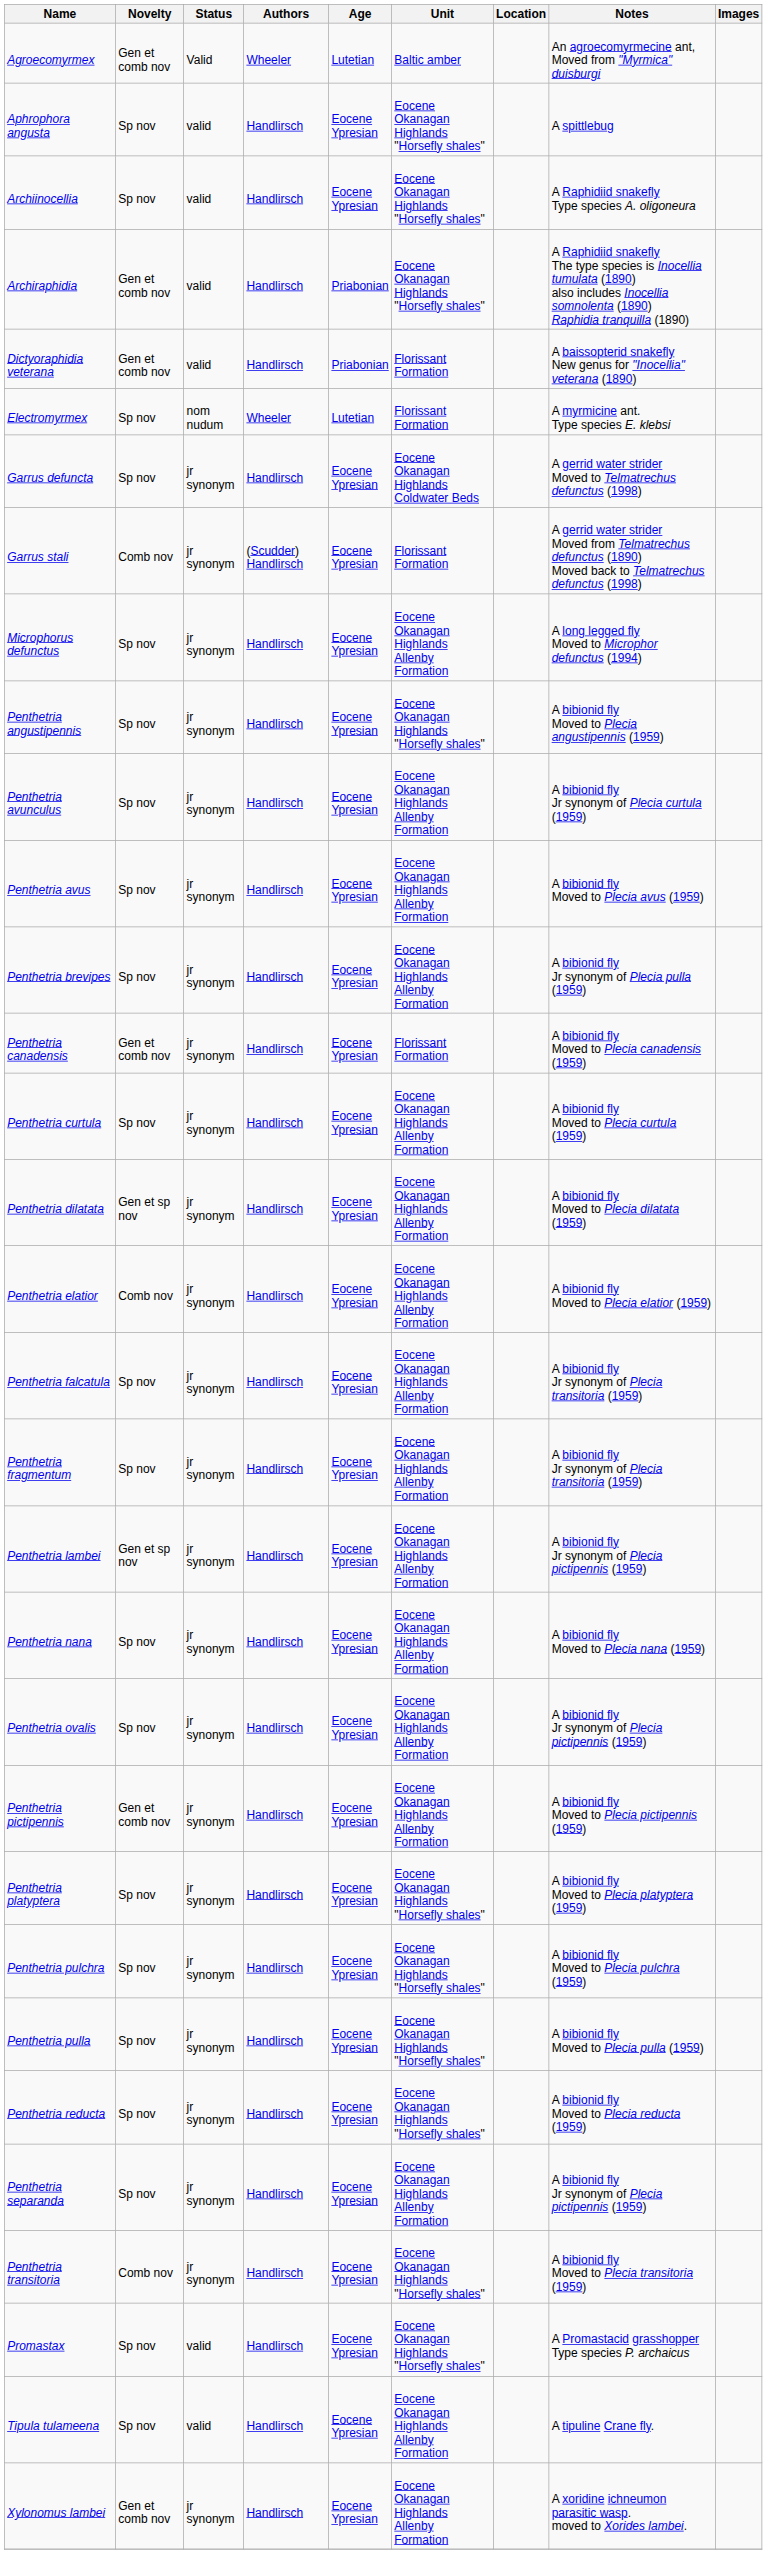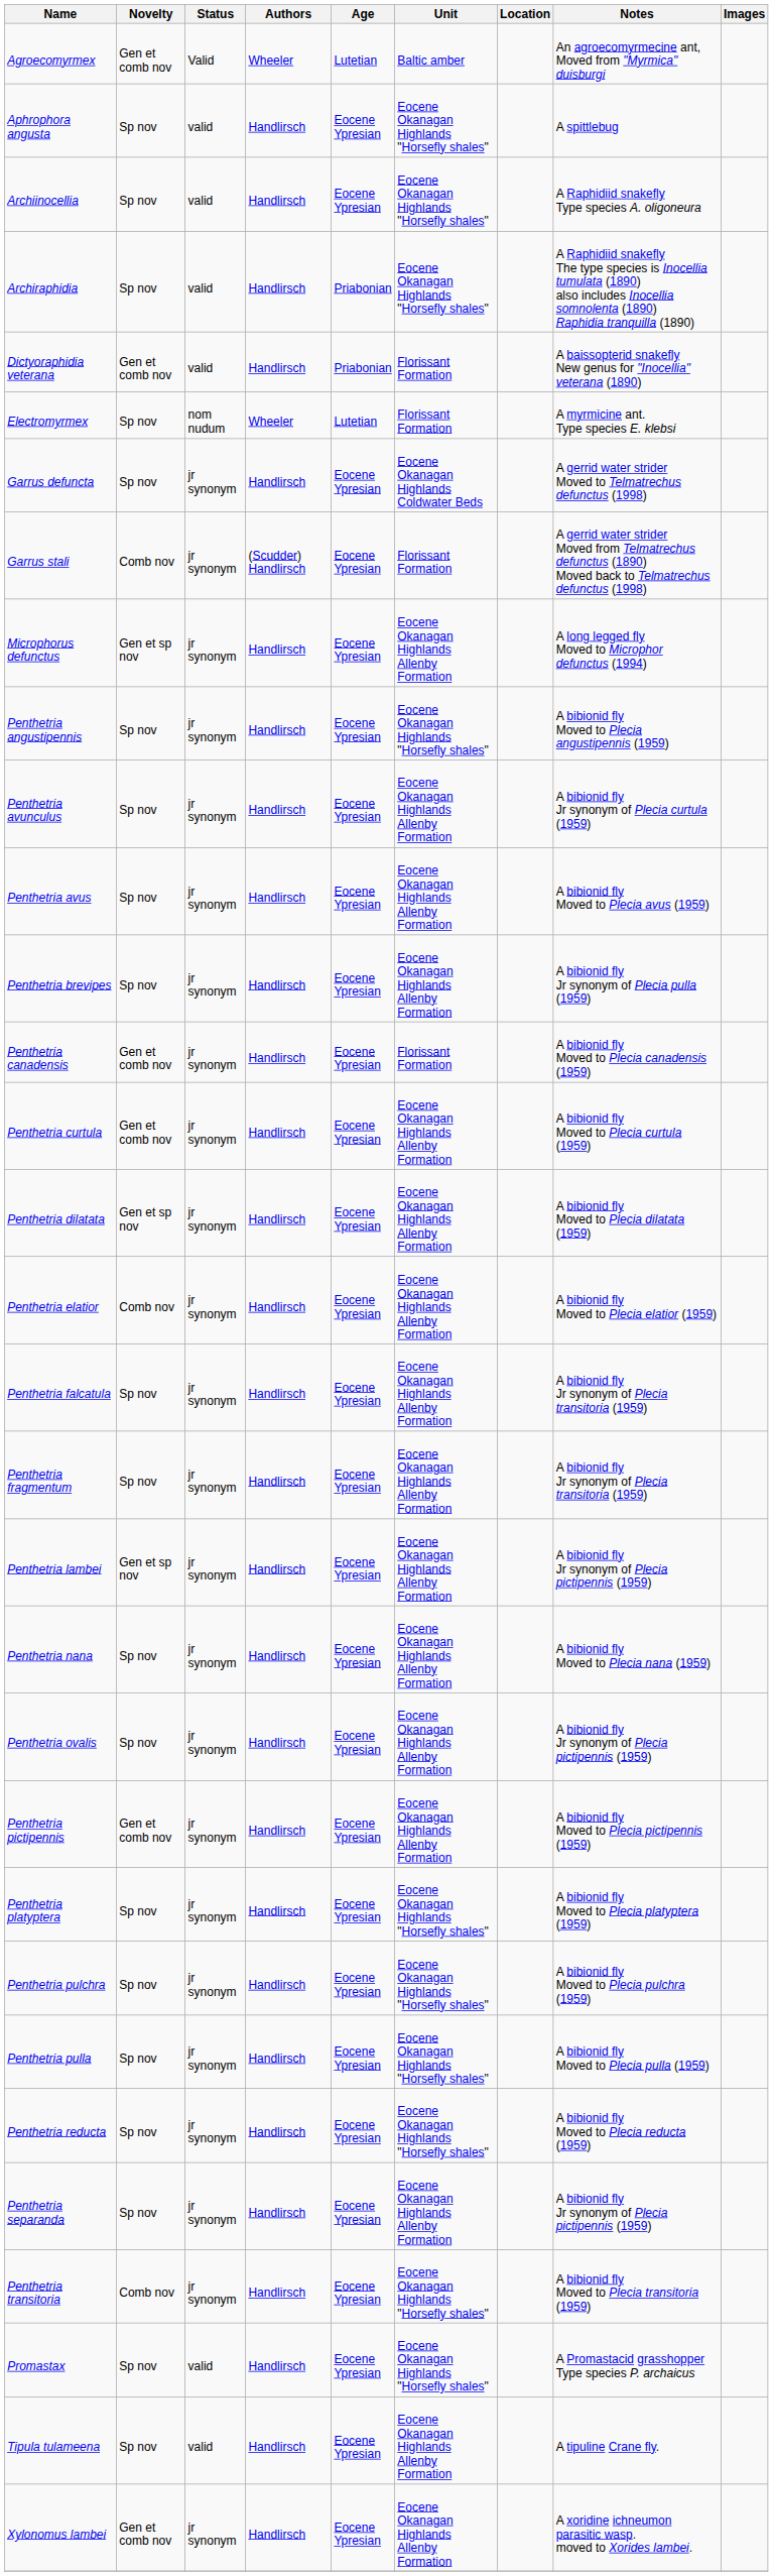 <table class="wikitable sortable" align="center" width="80%">
 <tr>
 <th>Name</th>
 <th>Novelty</th>
 <th>Status</th>
 <th>Authors</th>
 <th>Age</th>
 <th>Unit</th>
 <th>Location</th>
 <th>Notes</th>
 <th>Images</th>
 </tr>
 <tr>
 <td><br><em><a href='#'>Agroecomyrmex</a></em></td>
 <td><br>Gen et comb nov</td>
 <td><br>Valid</td>
 <td><br><a href='#'>Wheeler</a></td>
 <td><br><a href='#'>Lutetian</a></td>
 <td><br><a href='#'>Baltic amber</a></td>
 <td><br></td>
 <td><br>An <a href='#'>agroecomyrmecine</a> ant, <br>Moved from <em><a href='#'>"Myrmica" duisburgi</a></em></td>
 <td><br></td>
 </tr>
 <tr>
 <td><br><em><a href='#'>Aphrophora angusta</a></em></td>
 <td><br>Sp nov</td>
 <td><br>valid</td>
 <td><br><a href='#'>Handlirsch</a></td>
 <td><br><a href='#'>Eocene</a><br><a href='#'>Ypresian</a></td>
 <td><br><a href='#'>Eocene Okanagan Highlands</a><br>"<a href='#'>Horsefly shales</a>"</td>
 <td><br><br></td>
 <td><br>A <a href='#'>spittlebug</a></td>
 <td><br></td>
 </tr>
 <tr>
 <td><br><em><a href='#'>Archiinocellia</a></em></td>
 <td><br>Sp nov</td>
 <td><br>valid</td>
 <td><br><a href='#'>Handlirsch</a></td>
 <td><br><a href='#'>Eocene</a><br><a href='#'>Ypresian</a></td>
 <td><br><a href='#'>Eocene Okanagan Highlands</a><br>"<a href='#'>Horsefly shales</a>"</td>
 <td><br><br></td>
 <td><br>A <a href='#'>Raphidiid snakefly</a><br> Type species <em>A. oligoneura</em></td>
 <td><br></td>
 </tr>
 <tr>
 <td><br><em><a href='#'>Archiraphidia</a></em></td>
-<td><br>Gen et comb nov</td>
+<td><br>Sp nov</td>
 <td><br>valid</td>
 <td><br><a href='#'>Handlirsch</a></td>
 <td><br><a href='#'>Priabonian</a></td>
 <td><br><a href='#'>Eocene Okanagan Highlands</a><br>"<a href='#'>Horsefly shales</a>"</td>
 <td><br><br></td>
 <td><br>A <a href='#'>Raphidiid snakefly</a><br> The type species is <em><a href='#'>Inocellia tumulata</a></em> (<a href='#'>1890</a>)<br> also includes <em><a href='#'>Inocellia somnolenta</a></em> (<a href='#'>1890</a>)<br> <em><a href='#'>Raphidia tranquilla</a></em> (1890)</td>
 <td><br></td>
 </tr>
 <tr>
 <td><br><em><a href='#'>Dictyoraphidia veterana</a></em></td>
 <td><br>Gen et comb nov</td>
 <td><br>valid</td>
 <td><br><a href='#'>Handlirsch</a></td>
 <td><br><a href='#'>Priabonian</a></td>
 <td><br><a href='#'>Florissant Formation</a></td>
 <td><br><br></td>
 <td><br>A <a href='#'>baissopterid snakefly</a><br> New genus for <em><a href='#'>"Inocellia" veterana</a></em> (<a href='#'>1890</a>)</td>
 <td></td>
 </tr>
 <tr>
 <td><br><em><a href='#'>Electromyrmex</a></em></td>
 <td><br>Sp nov</td>
 <td><br>nom nudum</td>
 <td><br><a href='#'>Wheeler</a></td>
 <td><br><a href='#'>Lutetian</a></td>
 <td><br><a href='#'>Florissant Formation</a></td>
 <td><br></td>
 <td><br>A <a href='#'>myrmicine</a> ant.<br> Type species <em>E. klebsi</em></td>
 <td><br></td>
 </tr>
 <tr>
 <td><br><em><a href='#'>Garrus defuncta</a></em></td>
 <td><br>Sp nov</td>
 <td><br>jr synonym</td>
 <td><br><a href='#'>Handlirsch</a></td>
 <td><br><a href='#'>Eocene</a><br><a href='#'>Ypresian</a></td>
 <td><br><a href='#'>Eocene Okanagan Highlands</a><br><a href='#'>Coldwater Beds</a></td>
 <td><br><br></td>
 <td><br>A <a href='#'>gerrid water strider</a><br> Moved to <em><a href='#'>Telmatrechus defunctus</a></em> (<a href='#'>1998</a>)</td>
 <td><br></td>
 </tr>
 <tr>
 <td><br><em><a href='#'>Garrus stali</a></em></td>
 <td><br>Comb nov</td>
 <td><br>jr synonym</td>
 <td><br>(<a href='#'>Scudder</a>) <a href='#'>Handlirsch</a></td>
 <td><br><a href='#'>Eocene</a><br><a href='#'>Ypresian</a></td>
 <td><br><a href='#'>Florissant Formation</a></td>
 <td><br><br></td>
 <td><br>A <a href='#'>gerrid water strider</a><br>Moved from <em><a href='#'>Telmatrechus defunctus</a></em> (<a href='#'>1890</a>)<br> Moved back to <em><a href='#'>Telmatrechus defunctus</a></em> (<a href='#'>1998</a>)</td>
 <td><br></td>
 </tr>
 <tr>
 <td><br><em><a href='#'>Microphorus defunctus</a></em></td>
-<td><br>Sp nov</td>
+<td><br>Gen et sp nov</td>
 <td><br>jr synonym</td>
 <td><br><a href='#'>Handlirsch</a></td>
 <td><br><a href='#'>Eocene</a><br><a href='#'>Ypresian</a></td>
 <td><br><a href='#'>Eocene Okanagan Highlands</a><br><a href='#'>Allenby Formation</a></td>
 <td><br><br></td>
 <td><br>A <a href='#'>long legged fly</a><br> Moved to <em><a href='#'>Microphor defunctus</a></em> (<a href='#'>1994</a>)</td>
 <td><br></td>
 </tr>
 <tr>
 <td><br><em><a href='#'>Penthetria angustipennis</a></em></td>
 <td><br>Sp nov</td>
 <td><br>jr synonym</td>
 <td><br><a href='#'>Handlirsch</a></td>
 <td><br><a href='#'>Eocene</a><br><a href='#'>Ypresian</a></td>
 <td><br><a href='#'>Eocene Okanagan Highlands</a><br>"<a href='#'>Horsefly shales</a>"</td>
 <td><br><br></td>
 <td><br>A <a href='#'>bibionid fly</a><br> Moved to <em><a href='#'>Plecia angustipennis</a></em> (<a href='#'>1959</a>)</td>
 <td><br></td>
 </tr>
 <tr>
 <td><br><em><a href='#'>Penthetria avunculus</a></em></td>
 <td><br>Sp nov</td>
 <td><br>jr synonym</td>
 <td><br><a href='#'>Handlirsch</a></td>
 <td><br><a href='#'>Eocene</a><br><a href='#'>Ypresian</a></td>
 <td><br><a href='#'>Eocene Okanagan Highlands</a><br><a href='#'>Allenby Formation</a></td>
 <td><br><br></td>
 <td><br>A <a href='#'>bibionid fly</a><br> Jr synonym of <em><a href='#'>Plecia curtula</a></em> (<a href='#'>1959</a>)</td>
 <td><br></td>
 </tr>
 <tr>
 <td><br><em><a href='#'>Penthetria avus</a></em></td>
 <td><br>Sp nov</td>
 <td><br>jr synonym</td>
 <td><br><a href='#'>Handlirsch</a></td>
 <td><br><a href='#'>Eocene</a><br><a href='#'>Ypresian</a></td>
 <td><br><a href='#'>Eocene Okanagan Highlands</a><br><a href='#'>Allenby Formation</a></td>
 <td><br><br></td>
 <td><br>A <a href='#'>bibionid fly</a><br> Moved to <em><a href='#'>Plecia avus</a></em> (<a href='#'>1959</a>)</td>
 <td><br></td>
 </tr>
 <tr>
 <td><br><em><a href='#'>Penthetria brevipes</a></em></td>
 <td><br>Sp nov</td>
 <td><br>jr synonym</td>
 <td><br><a href='#'>Handlirsch</a></td>
 <td><br><a href='#'>Eocene</a><br><a href='#'>Ypresian</a></td>
 <td><br><a href='#'>Eocene Okanagan Highlands</a><br><a href='#'>Allenby Formation</a></td>
 <td><br><br></td>
 <td><br>A <a href='#'>bibionid fly</a><br> Jr synonym of <em><a href='#'>Plecia pulla</a></em> (<a href='#'>1959</a>)</td>
 <td><br></td>
 </tr>
 <tr>
 <td><br><em><a href='#'>Penthetria canadensis</a></em></td>
 <td><br>Gen et comb nov</td>
 <td><br>jr synonym</td>
 <td><br><a href='#'>Handlirsch</a></td>
 <td><br><a href='#'>Eocene</a><br><a href='#'>Ypresian</a></td>
 <td><br><a href='#'>Florissant Formation</a></td>
 <td><br><br></td>
 <td><br>A <a href='#'>bibionid fly</a><br> Moved to <em><a href='#'>Plecia canadensis</a></em> (<a href='#'>1959</a>)</td>
 <td><br></td>
 </tr>
 <tr>
 <td><br><em><a href='#'>Penthetria curtula</a></em></td>
-<td><br>Sp nov</td>
+<td><br>Gen et comb nov</td>
 <td><br>jr synonym</td>
 <td><br><a href='#'>Handlirsch</a></td>
 <td><br><a href='#'>Eocene</a><br><a href='#'>Ypresian</a></td>
 <td><br><a href='#'>Eocene Okanagan Highlands</a><br><a href='#'>Allenby Formation</a></td>
 <td><br><br></td>
 <td><br>A <a href='#'>bibionid fly</a><br> Moved to <em><a href='#'>Plecia curtula</a></em> (<a href='#'>1959</a>)</td>
 <td><br></td>
 </tr>
 <tr>
 <td><br><em><a href='#'>Penthetria dilatata</a></em></td>
 <td><br>Gen et sp nov</td>
 <td><br>jr synonym</td>
 <td><br><a href='#'>Handlirsch</a></td>
 <td><br><a href='#'>Eocene</a><br><a href='#'>Ypresian</a></td>
 <td><br><a href='#'>Eocene Okanagan Highlands</a><br><a href='#'>Allenby Formation</a></td>
 <td><br><br></td>
 <td><br>A <a href='#'>bibionid fly</a><br> Moved to <em><a href='#'>Plecia dilatata</a></em> (<a href='#'>1959</a>)</td>
 <td><br></td>
 </tr>
 <tr>
 <td><br><em><a href='#'>Penthetria elatior</a></em></td>
 <td><br>Comb nov</td>
 <td><br>jr synonym</td>
 <td><br><a href='#'>Handlirsch</a></td>
 <td><br><a href='#'>Eocene</a><br><a href='#'>Ypresian</a></td>
 <td><br><a href='#'>Eocene Okanagan Highlands</a><br><a href='#'>Allenby Formation</a></td>
 <td><br><br></td>
 <td><br>A <a href='#'>bibionid fly</a><br> Moved to <em><a href='#'>Plecia elatior</a></em> (<a href='#'>1959</a>)</td>
 <td><br></td>
 </tr>
 <tr>
 <td><br><em><a href='#'>Penthetria falcatula</a></em></td>
 <td><br>Sp nov</td>
 <td><br>jr synonym</td>
 <td><br><a href='#'>Handlirsch</a></td>
 <td><br><a href='#'>Eocene</a><br><a href='#'>Ypresian</a></td>
 <td><br><a href='#'>Eocene Okanagan Highlands</a><br><a href='#'>Allenby Formation</a></td>
 <td><br><br></td>
 <td><br>A <a href='#'>bibionid fly</a><br> Jr synonym of <em><a href='#'>Plecia transitoria</a></em> (<a href='#'>1959</a>)</td>
 <td><br></td>
 </tr>
 <tr>
 <td><br><em><a href='#'>Penthetria fragmentum</a></em></td>
 <td><br>Sp nov</td>
 <td><br>jr synonym</td>
 <td><br><a href='#'>Handlirsch</a></td>
 <td><br><a href='#'>Eocene</a><br><a href='#'>Ypresian</a></td>
 <td><br><a href='#'>Eocene Okanagan Highlands</a><br><a href='#'>Allenby Formation</a></td>
 <td><br><br></td>
 <td><br>A <a href='#'>bibionid fly</a><br> Jr synonym of <em><a href='#'>Plecia transitoria</a></em> (<a href='#'>1959</a>)</td>
 <td><br></td>
 </tr>
 <tr>
 <td><br><em><a href='#'>Penthetria lambei</a></em></td>
 <td><br>Gen et sp nov</td>
 <td><br>jr synonym</td>
 <td><br><a href='#'>Handlirsch</a></td>
 <td><br><a href='#'>Eocene</a><br><a href='#'>Ypresian</a></td>
 <td><br><a href='#'>Eocene Okanagan Highlands</a><br><a href='#'>Allenby Formation</a></td>
 <td><br><br></td>
 <td><br>A <a href='#'>bibionid fly</a><br> Jr synonym of <em><a href='#'>Plecia pictipennis</a></em> (<a href='#'>1959</a>)</td>
 <td><br></td>
 </tr>
 <tr>
 <td><br><em><a href='#'>Penthetria nana</a></em></td>
 <td><br>Sp nov</td>
 <td><br>jr synonym</td>
 <td><br><a href='#'>Handlirsch</a></td>
 <td><br><a href='#'>Eocene</a><br><a href='#'>Ypresian</a></td>
 <td><br><a href='#'>Eocene Okanagan Highlands</a><br><a href='#'>Allenby Formation</a></td>
 <td><br><br></td>
 <td><br>A <a href='#'>bibionid fly</a><br> Moved to <em><a href='#'>Plecia nana</a></em> (<a href='#'>1959</a>)</td>
 <td><br></td>
 </tr>
 <tr>
 <td><br><em><a href='#'>Penthetria ovalis</a></em></td>
 <td><br>Sp nov</td>
 <td><br>jr synonym</td>
 <td><br><a href='#'>Handlirsch</a></td>
 <td><br><a href='#'>Eocene</a><br><a href='#'>Ypresian</a></td>
 <td><br><a href='#'>Eocene Okanagan Highlands</a><br><a href='#'>Allenby Formation</a></td>
 <td><br><br></td>
 <td><br>A <a href='#'>bibionid fly</a><br> Jr synonym of <em><a href='#'>Plecia pictipennis</a></em> (<a href='#'>1959</a>)</td>
 <td><br></td>
 </tr>
 <tr>
 <td><br><em><a href='#'>Penthetria pictipennis</a></em></td>
 <td><br>Gen et comb nov</td>
 <td><br>jr synonym</td>
 <td><br><a href='#'>Handlirsch</a></td>
 <td><br><a href='#'>Eocene</a><br><a href='#'>Ypresian</a></td>
 <td><br><a href='#'>Eocene Okanagan Highlands</a><br><a href='#'>Allenby Formation</a></td>
 <td><br><br></td>
 <td><br>A <a href='#'>bibionid fly</a><br> Moved to <em><a href='#'>Plecia pictipennis</a></em> (<a href='#'>1959</a>)</td>
 <td><br></td>
 </tr>
 <tr>
 <td><br><em><a href='#'>Penthetria platyptera</a></em></td>
 <td><br>Sp nov</td>
 <td><br>jr synonym</td>
 <td><br><a href='#'>Handlirsch</a></td>
 <td><br><a href='#'>Eocene</a><br><a href='#'>Ypresian</a></td>
 <td><br><a href='#'>Eocene Okanagan Highlands</a><br>"<a href='#'>Horsefly shales</a>"</td>
 <td><br><br></td>
 <td><br>A <a href='#'>bibionid fly</a><br> Moved to <em><a href='#'>Plecia platyptera</a></em> (<a href='#'>1959</a>)</td>
 <td><br></td>
 </tr>
 <tr>
 <td><br><em><a href='#'>Penthetria pulchra</a></em></td>
 <td><br>Sp nov</td>
 <td><br>jr synonym</td>
 <td><br><a href='#'>Handlirsch</a></td>
 <td><br><a href='#'>Eocene</a><br><a href='#'>Ypresian</a></td>
 <td><br><a href='#'>Eocene Okanagan Highlands</a><br>"<a href='#'>Horsefly shales</a>"</td>
 <td><br><br></td>
 <td><br>A <a href='#'>bibionid fly</a><br> Moved to <em><a href='#'>Plecia pulchra</a></em> (<a href='#'>1959</a>)</td>
 <td><br></td>
 </tr>
 <tr>
 <td><br><em><a href='#'>Penthetria pulla</a></em></td>
 <td><br>Sp nov</td>
 <td><br>jr synonym</td>
 <td><br><a href='#'>Handlirsch</a></td>
 <td><br><a href='#'>Eocene</a><br><a href='#'>Ypresian</a></td>
 <td><br><a href='#'>Eocene Okanagan Highlands</a><br>"<a href='#'>Horsefly shales</a>"</td>
 <td><br><br></td>
 <td><br>A <a href='#'>bibionid fly</a><br> Moved to <em><a href='#'>Plecia pulla</a></em> (<a href='#'>1959</a>)</td>
 <td><br></td>
 </tr>
 <tr>
 <td><br><em><a href='#'>Penthetria reducta</a></em></td>
 <td><br>Sp nov</td>
 <td><br>jr synonym</td>
 <td><br><a href='#'>Handlirsch</a></td>
 <td><br><a href='#'>Eocene</a><br><a href='#'>Ypresian</a></td>
 <td><br><a href='#'>Eocene Okanagan Highlands</a><br>"<a href='#'>Horsefly shales</a>"</td>
 <td><br><br></td>
 <td><br>A <a href='#'>bibionid fly</a><br> Moved to <em><a href='#'>Plecia reducta</a></em> (<a href='#'>1959</a>)</td>
 <td><br></td>
 </tr>
 <tr>
 <td><br><em><a href='#'>Penthetria separanda</a></em></td>
 <td><br>Sp nov</td>
 <td><br>jr synonym</td>
 <td><br><a href='#'>Handlirsch</a></td>
 <td><br><a href='#'>Eocene</a><br><a href='#'>Ypresian</a></td>
 <td><br><a href='#'>Eocene Okanagan Highlands</a><br><a href='#'>Allenby Formation</a></td>
 <td><br><br></td>
 <td><br>A <a href='#'>bibionid fly</a><br> Jr synonym of <em><a href='#'>Plecia pictipennis</a></em> (<a href='#'>1959</a>)</td>
 <td><br></td>
 </tr>
 <tr>
 <td><br><em><a href='#'>Penthetria transitoria</a></em></td>
 <td><br>Comb nov</td>
 <td><br>jr synonym</td>
 <td><br><a href='#'>Handlirsch</a></td>
 <td><br><a href='#'>Eocene</a><br><a href='#'>Ypresian</a></td>
 <td><br><a href='#'>Eocene Okanagan Highlands</a><br>"<a href='#'>Horsefly shales</a>"</td>
 <td><br><br></td>
 <td><br>A <a href='#'>bibionid fly</a><br> Moved to <em><a href='#'>Plecia transitoria</a></em> (<a href='#'>1959</a>)</td>
 <td><br></td>
 </tr>
 <tr>
 <td><br><em><a href='#'>Promastax</a></em></td>
 <td><br>Sp nov</td>
 <td><br>valid</td>
 <td><br><a href='#'>Handlirsch</a></td>
 <td><br><a href='#'>Eocene</a><br><a href='#'>Ypresian</a></td>
 <td><br><a href='#'>Eocene Okanagan Highlands</a><br>"<a href='#'>Horsefly shales</a>"</td>
 <td><br><br></td>
 <td><br>A <a href='#'>Promastacid</a> <a href='#'>grasshopper</a><br>Type species <em>P. archaicus</em></td>
 <td><br></td>
 </tr>
 <tr>
 <td><br><em><a href='#'>Tipula tulameena</a></em></td>
 <td><br>Sp nov</td>
 <td><br>valid</td>
 <td><br><a href='#'>Handlirsch</a></td>
 <td><br><a href='#'>Eocene</a><br><a href='#'>Ypresian</a></td>
 <td><br><a href='#'>Eocene Okanagan Highlands</a><br><a href='#'>Allenby Formation</a></td>
 <td><br><br></td>
 <td><br>A <a href='#'>tipuline</a> <a href='#'>Crane fly</a>.</td>
 <td><br></td>
 </tr>
 <tr>
 <td><br><em><a href='#'>Xylonomus lambei</a></em></td>
 <td><br>Gen et comb nov</td>
 <td><br>jr synonym</td>
 <td><br><a href='#'>Handlirsch</a></td>
 <td><br><a href='#'>Eocene</a><br><a href='#'>Ypresian</a></td>
 <td><br><a href='#'>Eocene Okanagan Highlands</a><br><a href='#'>Allenby Formation</a></td>
 <td><br><br></td>
 <td><br>A <a href='#'>xoridine</a> <a href='#'>ichneumon parasitic wasp</a>.<br> moved to <em><a href='#'>Xorides lambei</a></em>.</td>
 <td><br></td>
 </tr>
 <tr>
 </tr>
 </table>
